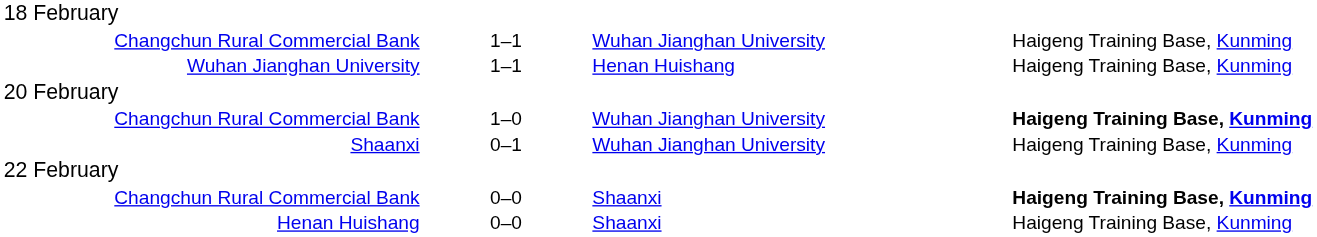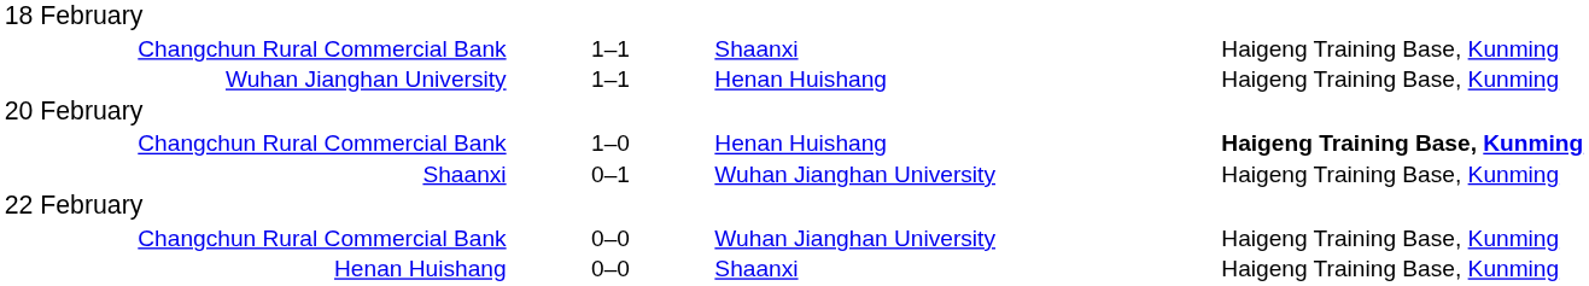 <table style="width:100%" cellspacing="1">
 <tr>
 <th width=25%></th>
 <th width=10%></th>
 <th width=25%></th>
 </tr>
 <tr>
 <td>18 February</td>
 </tr>
 <tr style=font-size:90%>
 <td align=right><a href='#'>Changchun Rural Commercial Bank</a></td>
 <td align=center>1–1</td>
-<td><a href='#'>Wuhan Jianghan University</a></td>
+<td><a href='#'>Shaanxi</a></td>
 <td>Haigeng Training Base, <a href='#'>Kunming</a></td>
 </tr>
 <tr style=font-size:90%>
 <td align=right><a href='#'>Wuhan Jianghan University</a></td>
 <td align=center>1–1</td>
 <td><a href='#'>Henan Huishang</a></td>
 <td>Haigeng Training Base, <a href='#'>Kunming</a></td>
 </tr>
 <tr>
 <td>20 February</td>
 </tr>
 <tr style=font-size:90%>
 <td align=right><a href='#'>Changchun Rural Commercial Bank</a></td>
 <td align=center>1–0</td>
-<td><a href='#'>Wuhan Jianghan University</a></td>
+<td><a href='#'>Henan Huishang</a></td>
 <td><strong>Haigeng Training Base, <a href='#'>Kunming</a></strong></td>
 </tr>
 <tr style=font-size:90%>
 <td align=right><a href='#'>Shaanxi</a></td>
 <td align=center>0–1</td>
 <td><a href='#'>Wuhan Jianghan University</a></td>
 <td>Haigeng Training Base, <a href='#'>Kunming</a></td>
 </tr>
 <tr>
 <td>22 February</td>
 </tr>
 <tr style=font-size:90%>
 <td align=right><a href='#'>Changchun Rural Commercial Bank</a></td>
 <td align=center>0–0</td>
-<td><a href='#'>Shaanxi</a></td>
-<td><strong>Haigeng Training Base, <a href='#'>Kunming</a></strong></td>
+<td><a href='#'>Wuhan Jianghan University</a></td>
+<td>Haigeng Training Base, <a href='#'>Kunming</a></td>
 </tr>
 <tr style=font-size:90%>
 <td align=right><a href='#'>Henan Huishang</a></td>
 <td align=center>0–0</td>
 <td><a href='#'>Shaanxi</a></td>
 <td>Haigeng Training Base, <a href='#'>Kunming</a></td>
 </tr>
 </table>
